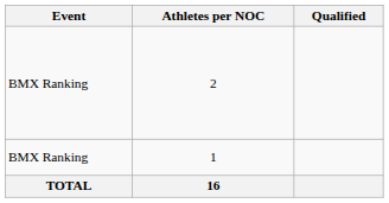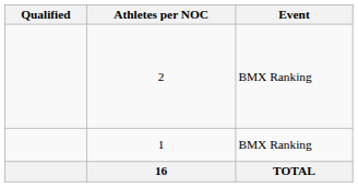 <table class="wikitable" width=450>
 <tr>
+<th>Qualified</th>
+<th>Athletes per NOC</th>
 <th>Event</th>
-<th>Athletes per NOC</th>
-<th>Qualified</th>
 </tr>
 <tr>
+<td><br><br><br><br><br><br><br></td>
+<td align=center>2</td>
 <td>BMX Ranking</td>
-<td align=center>2</td>
-<td><br><br><br><br><br><br><br></td>
 </tr>
 <tr>
+<td><br><br></td>
+<td align=center>1</td>
 <td>BMX Ranking</td>
-<td align=center>1</td>
-<td><br><br></td>
 </tr>
 <tr>
+<th></th>
+<th colspan="1">16</th>
 <th>TOTAL</th>
-<th colspan="1">16</th>
-<th></th>
 </tr>
 </table>
